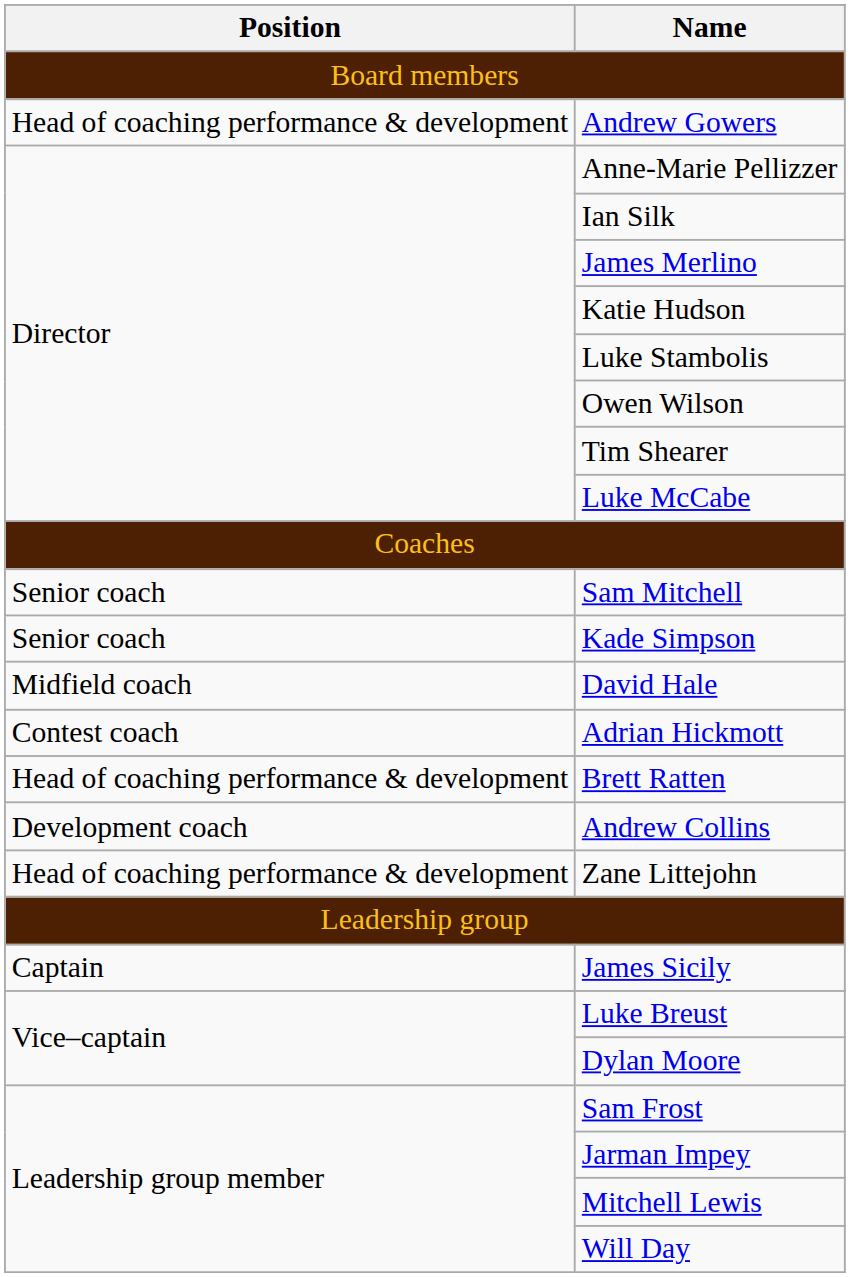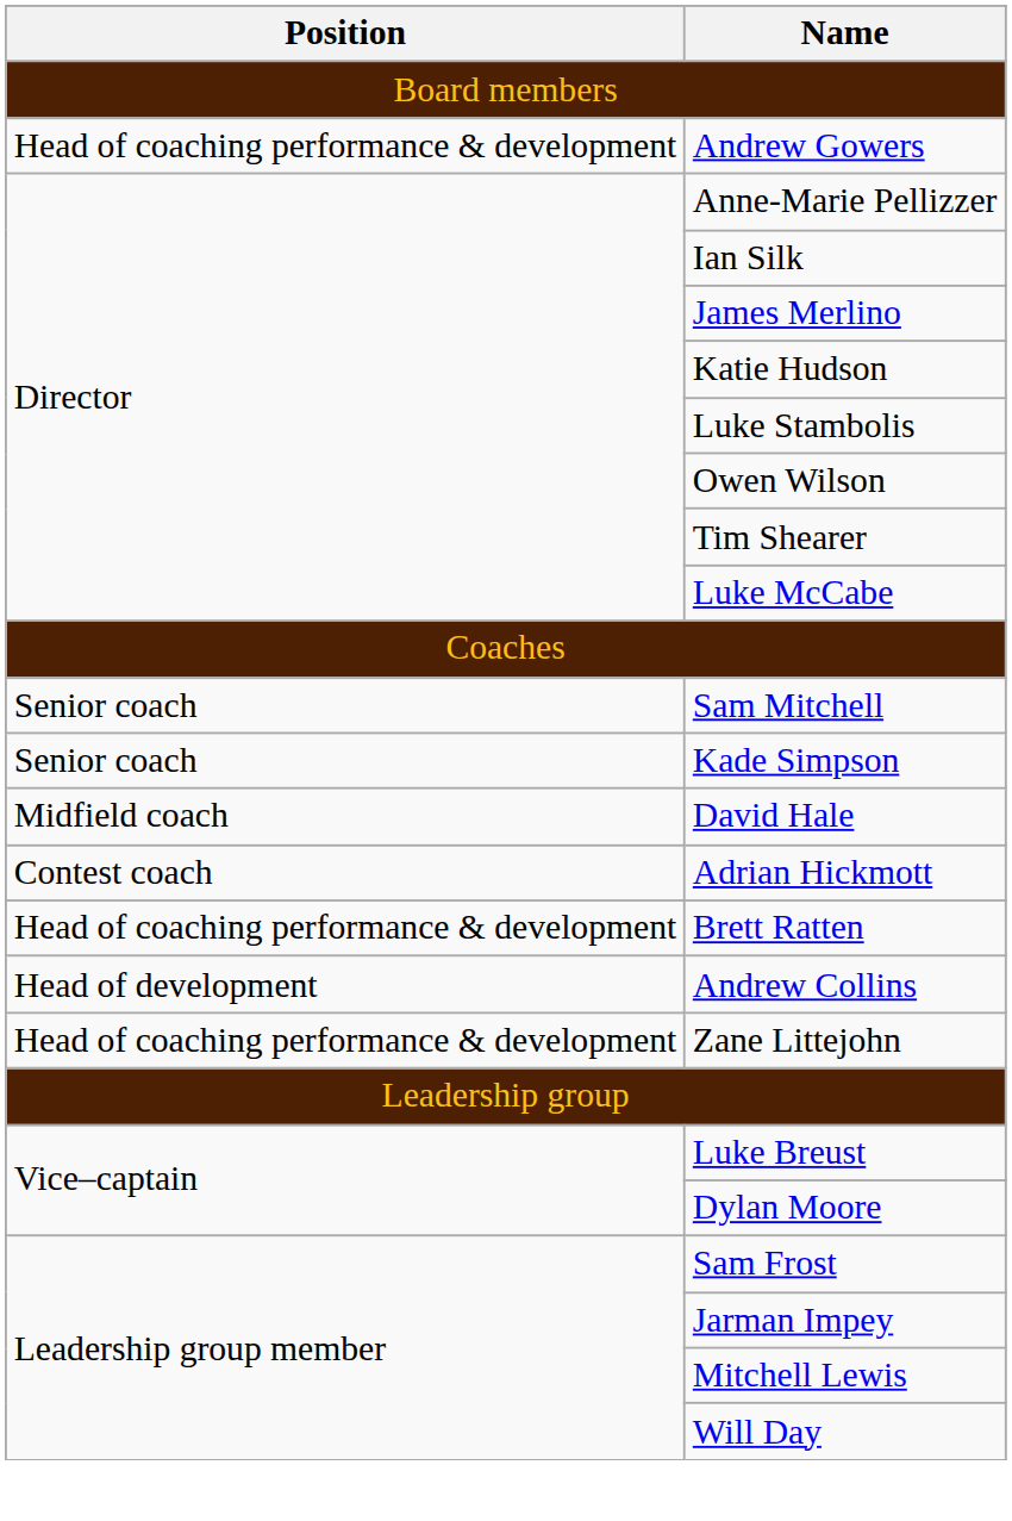 <table class="wikitable">
 <tr>
 <th>Position</th>
 <th>Name</th>
 </tr>
 <tr>
 <td style="background: #4D2004; color: #FBBF15; text-align:center" colspan=2>Board members</td>
 </tr>
 <tr>
 <td>Head of coaching performance & development</td>
 <td><a href='#'>Andrew Gowers</a></td>
 </tr>
 <tr>
 <td rowspan=8>Director</td>
 <td>Anne-Marie Pellizzer</td>
 </tr>
 <tr>
 <td>Ian Silk</td>
 </tr>
 <tr>
 <td><a href='#'>James Merlino</a></td>
 </tr>
 <tr>
 <td>Katie Hudson</td>
 </tr>
 <tr>
 <td>Luke Stambolis</td>
 </tr>
 <tr>
 <td>Owen Wilson</td>
 </tr>
 <tr>
 <td>Tim Shearer</td>
 </tr>
 <tr>
 <td><a href='#'>Luke McCabe</a></td>
 </tr>
 <tr>
 <td style="background: #4D2004; color: #FBBF15; text-align:center" colspan=2>Coaches</td>
 </tr>
 <tr>
 <td>Senior coach</td>
 <td><a href='#'>Sam Mitchell</a></td>
 </tr>
 <tr>
 <td>Senior coach</td>
 <td><a href='#'>Kade Simpson</a></td>
 </tr>
 <tr>
 <td>Midfield coach</td>
 <td><a href='#'>David Hale</a></td>
 </tr>
 <tr>
 <td>Contest coach</td>
 <td><a href='#'>Adrian Hickmott</a></td>
 </tr>
 <tr>
 <td>Head of coaching performance & development</td>
 <td><a href='#'>Brett Ratten</a></td>
 </tr>
 <tr>
-<td>Development coach</td>
+<td>Head of development</td>
 <td><a href='#'>Andrew Collins</a></td>
 </tr>
 <tr>
 <td>Head of coaching performance & development</td>
 <td>Zane Littejohn</td>
 </tr>
 <tr>
 <td style="background: #4D2004; color: #FBBF15; text-align:center" colspan=2>Leadership group</td>
-</tr>
-<tr>
-<td>Captain</td>
-<td><a href='#'>James Sicily</a></td>
 </tr>
 <tr>
 <td rowspan=2>Vice–captain</td>
 <td><a href='#'>Luke Breust</a></td>
 </tr>
 <tr>
 <td><a href='#'>Dylan Moore</a></td>
 </tr>
 <tr>
 <td rowspan=4>Leadership group member</td>
 <td><a href='#'>Sam Frost</a></td>
 </tr>
 <tr>
 <td><a href='#'>Jarman Impey</a></td>
 </tr>
 <tr>
 <td><a href='#'>Mitchell Lewis</a></td>
 </tr>
 <tr>
 <td><a href='#'>Will Day</a></td>
 </tr>
 </table>
